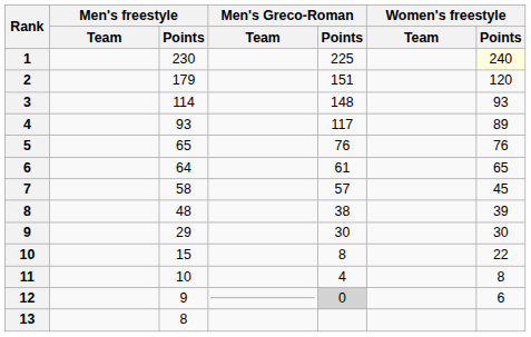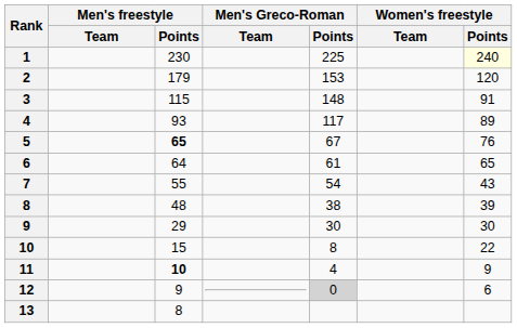 <table class="wikitable" style="text-align:center;">
 <tr>
 <th width=50 rowspan="2">Rank</th>
 <th colspan="2">Men's freestyle</th>
 <th colspan="2">Men's Greco-Roman</th>
 <th colspan="2">Women's freestyle</th>
 </tr>
 <tr>
 <th width=200>Team</th>
 <th width=50>Points</th>
 <th width=200>Team</th>
 <th width=50>Points</th>
 <th width=200>Team</th>
 <th width=50>Points</th>
 </tr>
 <tr>
 <th>1</th>
 <td align=left></td>
 <td>230</td>
 <td align=left></td>
 <td>225</td>
 <td align=left></td>
 <td style="background: lightyellow;">240</td>
 </tr>
 <tr>
 <th>2</th>
 <td align=left></td>
 <td>179</td>
 <td align=left></td>
-<td>151</td>
+<td>153</td>
 <td align=left></td>
 <td>120</td>
 </tr>
 <tr>
 <th>3</th>
 <td align=left></td>
-<td>114</td>
+<td>115</td>
 <td align=left></td>
 <td>148</td>
 <td align=left></td>
-<td>93</td>
+<td>91</td>
 </tr>
 <tr>
 <th>4</th>
 <td align=left></td>
 <td>93</td>
 <td align=left></td>
 <td>117</td>
 <td align=left></td>
 <td>89</td>
 </tr>
 <tr>
 <th>5</th>
 <td align=left></td>
-<td>65</td>
+<td><strong>65</strong></td>
 <td align=left></td>
-<td>76</td>
+<td>67</td>
 <td align=left></td>
 <td>76</td>
 </tr>
 <tr>
 <th>6</th>
 <td align=left></td>
 <td>64</td>
 <td align=left></td>
 <td>61</td>
 <td align=left></td>
 <td>65</td>
 </tr>
 <tr>
 <th>7</th>
 <td align=left></td>
-<td>58</td>
+<td>55</td>
 <td align=left></td>
-<td>57</td>
+<td>54</td>
 <td align=left></td>
-<td>45</td>
+<td>43</td>
 </tr>
 <tr>
 <th>8</th>
 <td align=left></td>
 <td>48</td>
 <td align=left></td>
 <td>38</td>
 <td align=left></td>
 <td>39</td>
 </tr>
 <tr>
 <th>9</th>
 <td align=left></td>
 <td>29</td>
 <td align=left></td>
 <td>30</td>
 <td align=left></td>
 <td>30</td>
 </tr>
 <tr>
 <th>10</th>
 <td align=left></td>
 <td>15</td>
 <td align=left></td>
 <td>8</td>
 <td align=left></td>
 <td>22</td>
 </tr>
 <tr>
 <th>11</th>
 <td align=left></td>
-<td>10</td>
+<td><strong>10</strong></td>
 <td align=left></td>
 <td>4</td>
 <td align=left></td>
-<td>8</td>
+<td>9</td>
 </tr>
 <tr>
 <th>12</th>
 <td align=left></td>
 <td>9</td>
 <td align=left><hr></td>
 <td style="background: lightgrey;">0</td>
 <td align=left></td>
 <td>6</td>
 </tr>
 <tr>
 <th>13</th>
 <td align=left></td>
 <td>8</td>
 <td align=left></td>
 <td></td>
 <td align=left></td>
 <td></td>
 </tr>
 </table>
